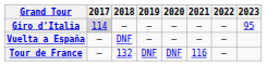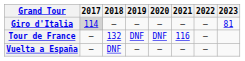 <table class="wikitable plainrowheaders">
 <tr>
 <th scope="col"><a href='#'>Grand Tour</a></th>
 <th scope="col">2017</th>
 <th scope="col">2018</th>
 <th scope="col">2019</th>
 <th scope="col">2020</th>
 <th scope="col">2021</th>
 <th scope="col">2022</th>
 <th scope="col">2023</th>
 </tr>
 <tr style="text-align:center;">
 <th scope="row"> <a href='#'>Giro d'Italia</a></th>
 <td style="background: lightgrey;"><a href='#'>114</a></td>
 <td>—</td>
 <td>—</td>
 <td>—</td>
 <td>—</td>
 <td>—</td>
-<td><a href='#'>95</a></td>
+<td><a href='#'>81</a></td>
+</tr>
+<tr style="text-align:center;">
+<th scope="row"> <a href='#'>Tour de France</a></th>
+<td>—</td>
+<td><a href='#'>132</a></td>
+<td><a href='#'>DNF</a></td>
+<td><a href='#'>DNF</a></td>
+<td><a href='#'>116</a></td>
+<td>—</td>
+<td></td>
 </tr>
 <tr style="text-align:center;">
 <th scope="row"> <a href='#'>Vuelta a España</a></th>
 <td>—</td>
 <td><a href='#'>DNF</a></td>
 <td>—</td>
 <td>—</td>
 <td>—</td>
 <td>—</td>
 <td></td>
 </tr>
-<tr style="text-align:center;">
-<th scope="row"> <a href='#'>Tour de France</a></th>
-<td>—</td>
-<td><a href='#'>132</a></td>
-<td><a href='#'>DNF</a></td>
-<td><a href='#'>DNF</a></td>
-<td><a href='#'>116</a></td>
-<td>—</td>
-<td></td>
-</tr>
 </table>
